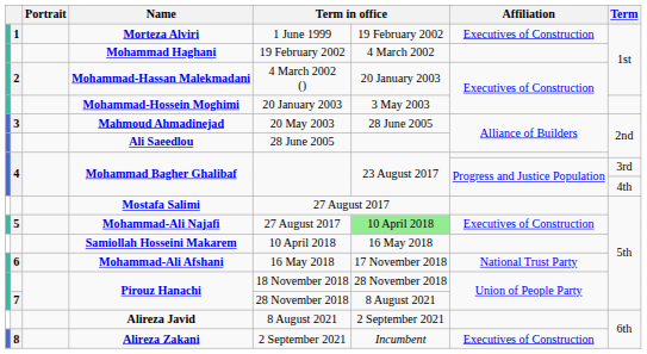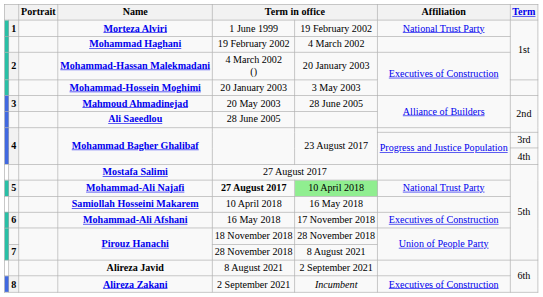 <table class="wikitable" style="text-align: center;">
 <tr>
 <th colspan="2"></th>
 <th>Portrait</th>
 <th>Name</th>
 <th colspan="2">Term in office</th>
 <th>Affiliation</th>
 <th><a href='#'>Term</a></th>
 </tr>
 <tr>
 <th style="background:#28c0a6"></th>
 <th>1</th>
 <td></td>
 <td><strong><a href='#'>Morteza Alviri</a></strong></td>
 <td>1 June 1999</td>
 <td>19 February 2002<br></td>
-<td><a href='#'>Executives of Construction</a></td>
+<td><a href='#'>National Trust Party</a></td>
 <td rowspan=3>1st</td>
 </tr>
 <tr>
 <td style="background:#28c0a6;"></td>
 <td></td>
 <td></td>
 <td><strong><a href='#'>Mohammad Haghani</a></strong></td>
 <td>19 February 2002</td>
 <td>4 March 2002</td>
 <td></td>
 </tr>
 <tr>
 <th style="background:#28c0a6"></th>
 <th>2</th>
 <td></td>
 <td><strong><a href='#'>Mohammad-Hassan Malekmadani</a></strong></td>
 <td>4 March 2002<br>()</td>
 <td>20 January 2003</td>
 <td rowspan="2"><a href='#'>Executives of Construction</a></td>
 </tr>
 <tr>
 <td style="background:#28c0a6;"></td>
 <td></td>
 <td></td>
 <td><strong><a href='#'>Mohammad-Hossein Moghimi</a></strong></td>
 <td>20 January 2003</td>
 <td>3 May 2003</td>
 <td></td>
 </tr>
 <tr>
 <th style="background:#4169E1"></th>
 <th>3</th>
 <td></td>
 <td><strong><a href='#'>Mahmoud Ahmadinejad</a></strong></td>
 <td>20 May 2003<br></td>
 <td>28 June 2005</td>
 <td rowspan="2"><a href='#'>Alliance of Builders</a></td>
 <td rowspan=3>2nd</td>
 </tr>
 <tr>
 <td style="background:#4169E1;"></td>
 <td></td>
 <td></td>
 <td><strong><a href='#'>Ali Saeedlou</a></strong></td>
 <td>28 June 2005<br></td>
 <td></td>
 </tr>
 <tr>
 <th rowspan=3 style="background:#4169E1"></th>
 <th rowspan=3>4</th>
 <td rowspan=3></td>
 <td rowspan=3><strong><a href='#'>Mohammad Bagher Ghalibaf</a></strong></td>
 <td rowspan=3><br></td>
 <td rowspan=3>23 August 2017</td>
 <td></td>
 </tr>
 <tr>
 <td rowspan=2><a href='#'>Progress and Justice Population</a></td>
 <td>3rd</td>
 </tr>
 <tr>
 <td>4th</td>
 </tr>
 <tr>
 <td style="background:#ffffff;"></td>
 <td></td>
 <td></td>
 <td><strong><a href='#'>Mostafa Salimi</a></strong></td>
 <td colspan=2>27 August 2017</td>
 <td></td>
 <td rowspan=6>5th</td>
 </tr>
 <tr>
 <td style="background:#28c0a6;"></td>
 <th>5</th>
 <td></td>
 <td><strong><a href='#'>Mohammad-Ali Najafi</a></strong></td>
-<td>27 August 2017<br></td>
+<td><strong>27 August 2017<br></strong></td>
 <td style="background: lightgreen;">10 April 2018<br></td>
-<td><a href='#'>Executives of Construction</a></td>
+<td><a href='#'>National Trust Party</a></td>
 </tr>
 <tr>
 <td style="background:#ffffff;"></td>
 <td></td>
 <td></td>
 <td><strong><a href='#'>Samiollah Hosseini Makarem</a></strong></td>
 <td>10 April 2018</td>
 <td>16 May 2018</td>
 <td></td>
 </tr>
 <tr>
 <td style="background:#28c0a6;"></td>
 <th>6</th>
 <td></td>
 <td><strong><a href='#'>Mohammad-Ali Afshani</a></strong></td>
 <td>16 May 2018<br></td>
 <td>17 November 2018</td>
-<td><a href='#'>National Trust Party</a></td>
+<td><a href='#'>Executives of Construction</a></td>
 </tr>
 <tr>
 <td rowspan=2 style="background:#28c0a6;"></td>
 <td></td>
 <td rowspan=2></td>
 <td rowspan=2><strong><a href='#'>Pirouz Hanachi</a></strong></td>
 <td>18 November 2018<br></td>
 <td>28 November 2018</td>
 <td rowspan=2><a href='#'>Union of People Party</a></td>
 </tr>
 <tr>
 <th>7</th>
 <td>28 November 2018</td>
 <td>8 August 2021</td>
 </tr>
 <tr>
 <td style="background:#ffffff;"></td>
 <td></td>
 <td></td>
 <td><strong>Alireza Javid</strong></td>
 <td>8 August 2021</td>
 <td>2 September 2021</td>
 <td></td>
 <td rowspan=2>6th</td>
 </tr>
 <tr>
 <td style="background:#4169E1"></td>
 <th>8</th>
 <td></td>
 <td><strong><a href='#'>Alireza Zakani</a></strong></td>
 <td>2 September 2021<br></td>
 <td><em>Incumbent</em></td>
 <td><a href='#'>Executives of Construction</a></td>
 </tr>
 </table>
